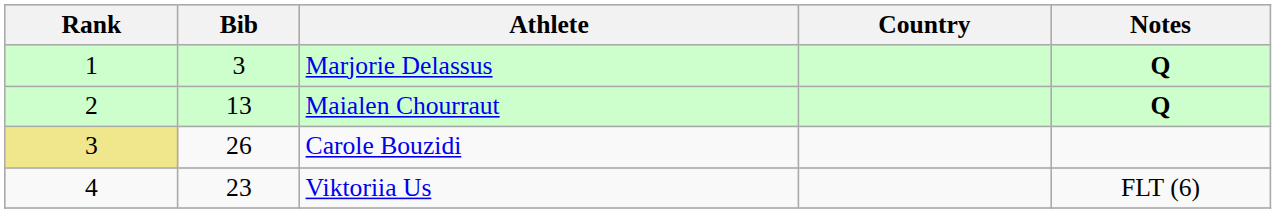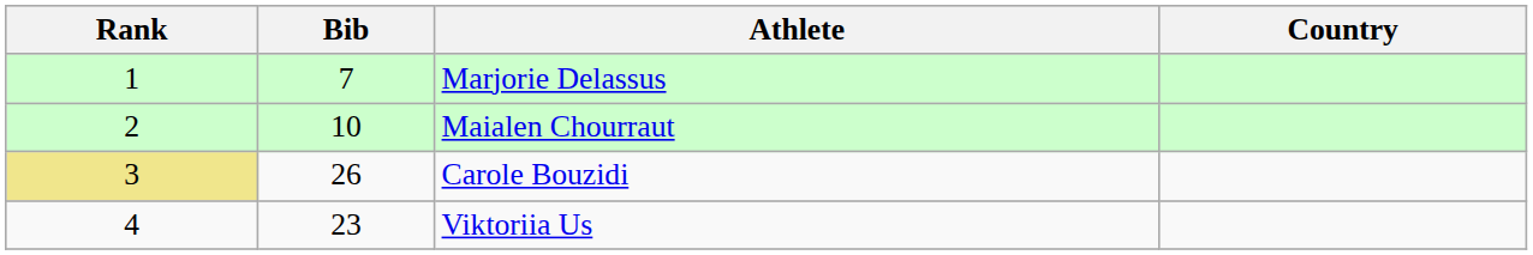 <table class="wikitable" style="text-align:center;width: 50%;">
 <tr>
 <th>Rank</th>
 <th>Bib</th>
 <th>Athlete</th>
 <th>Country</th>
-<th>Notes</th>
 </tr>
 <tr bgcolor=ccffcc>
 <td>1</td>
-<td>3</td>
+<td>7</td>
 <td align=left><a href='#'>Marjorie Delassus</a></td>
 <td align=left></td>
-<td><strong>Q</strong></td>
 </tr>
 <tr bgcolor=ccffcc>
 <td>2</td>
-<td>13</td>
+<td>10</td>
 <td align=left><a href='#'>Maialen Chourraut</a></td>
 <td align=left></td>
-<td><strong>Q</strong></td>
 </tr>
 <tr>
 <td style="background: khaki;">3</td>
 <td>26</td>
 <td align=left><a href='#'>Carole Bouzidi</a></td>
 <td align=left></td>
-<td></td>
 </tr>
 <tr>
 <td>4</td>
 <td>23</td>
 <td align=left><a href='#'>Viktoriia Us</a></td>
 <td align=left></td>
-<td>FLT (6)</td>
 </tr>
 </table>
